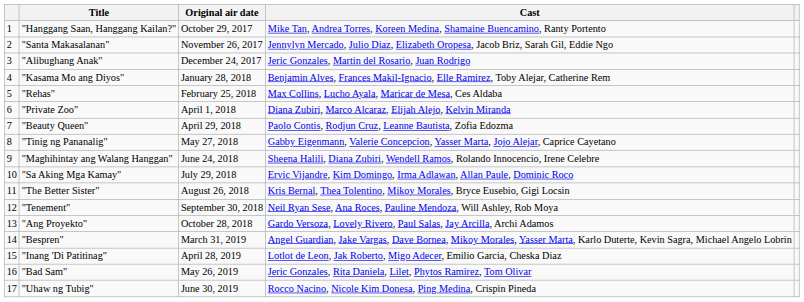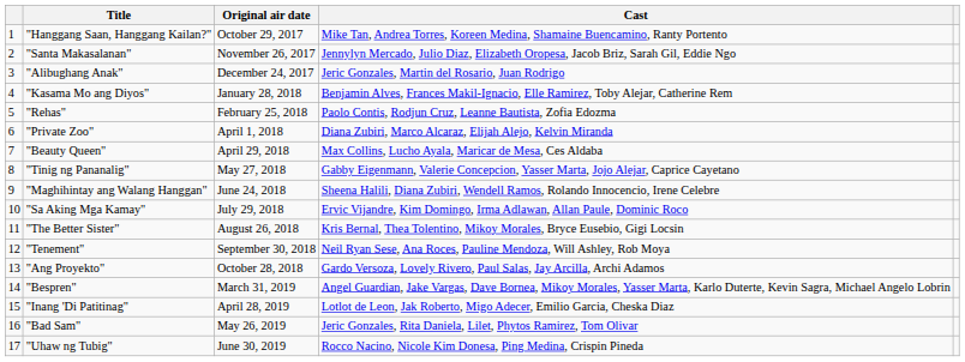 <table class="wikitable">
 <tr>
 <th></th>
 <th>Title</th>
 <th>Original air date</th>
 <th>Cast</th>
 <th></th>
 </tr>
 <tr>
 <td>1</td>
 <td>"Hanggang Saan, Hanggang Kailan?"</td>
 <td>October 29, 2017</td>
 <td><a href='#'>Mike Tan</a>, <a href='#'>Andrea Torres</a>, <a href='#'>Koreen Medina</a>, <a href='#'>Shamaine Buencamino</a>, Ranty Portento</td>
 <td></td>
 </tr>
 <tr>
 <td>2</td>
 <td>"Santa Makasalanan"</td>
 <td>November 26, 2017</td>
 <td><a href='#'>Jennylyn Mercado</a>, <a href='#'>Julio Diaz</a>, <a href='#'>Elizabeth Oropesa</a>, Jacob Briz, Sarah Gil, Eddie Ngo</td>
 <td></td>
 </tr>
 <tr>
 <td>3</td>
 <td>"Alibughang Anak"</td>
 <td>December 24, 2017</td>
 <td><a href='#'>Jeric Gonzales</a>, <a href='#'>Martin del Rosario</a>, <a href='#'>Juan Rodrigo</a></td>
 <td></td>
 </tr>
 <tr>
 <td>4</td>
 <td>"Kasama Mo ang Diyos"</td>
 <td>January 28, 2018</td>
 <td><a href='#'>Benjamin Alves</a>, <a href='#'>Frances Makil-Ignacio</a>, <a href='#'>Elle Ramirez</a>, Toby Alejar, Catherine Rem</td>
 <td></td>
 </tr>
 <tr>
 <td>5</td>
 <td>"Rehas"</td>
 <td>February 25, 2018</td>
-<td><a href='#'>Max Collins</a>, <a href='#'>Lucho Ayala</a>, <a href='#'>Maricar de Mesa</a>, Ces Aldaba</td>
+<td><a href='#'>Paolo Contis</a>, <a href='#'>Rodjun Cruz</a>, <a href='#'>Leanne Bautista</a>, Zofia Edozma</td>
 <td></td>
 </tr>
 <tr>
 <td>6</td>
 <td>"Private Zoo"</td>
 <td>April 1, 2018</td>
 <td><a href='#'>Diana Zubiri</a>, <a href='#'>Marco Alcaraz</a>, <a href='#'>Elijah Alejo</a>, <a href='#'>Kelvin Miranda</a></td>
 <td></td>
 </tr>
 <tr>
 <td>7</td>
 <td>"Beauty Queen"</td>
 <td>April 29, 2018</td>
-<td><a href='#'>Paolo Contis</a>, <a href='#'>Rodjun Cruz</a>, <a href='#'>Leanne Bautista</a>, Zofia Edozma</td>
+<td><a href='#'>Max Collins</a>, <a href='#'>Lucho Ayala</a>, <a href='#'>Maricar de Mesa</a>, Ces Aldaba</td>
 <td></td>
 </tr>
 <tr>
 <td>8</td>
 <td>"Tinig ng Pananalig"</td>
 <td>May 27, 2018</td>
 <td><a href='#'>Gabby Eigenmann</a>, <a href='#'>Valerie Concepcion</a>, <a href='#'>Yasser Marta</a>, <a href='#'>Jojo Alejar</a>, Caprice Cayetano</td>
 <td></td>
 </tr>
 <tr>
 <td>9</td>
 <td>"Maghihintay ang Walang Hanggan"</td>
 <td>June 24, 2018</td>
 <td><a href='#'>Sheena Halili</a>, <a href='#'>Diana Zubiri</a>, <a href='#'>Wendell Ramos</a>, Rolando Innocencio, Irene Celebre</td>
 <td></td>
 </tr>
 <tr>
 <td>10</td>
 <td>"Sa Aking Mga Kamay"</td>
 <td>July 29, 2018</td>
 <td><a href='#'>Ervic Vijandre</a>, <a href='#'>Kim Domingo</a>, <a href='#'>Irma Adlawan</a>, <a href='#'>Allan Paule</a>, <a href='#'>Dominic Roco</a></td>
 <td></td>
 </tr>
 <tr>
 <td>11</td>
 <td>"The Better Sister"</td>
 <td>August 26, 2018</td>
 <td><a href='#'>Kris Bernal</a>, <a href='#'>Thea Tolentino</a>, <a href='#'>Mikoy Morales</a>, Bryce Eusebio, Gigi Locsin</td>
 <td></td>
 </tr>
 <tr>
 <td>12</td>
 <td>"Tenement"</td>
 <td>September 30, 2018</td>
 <td><a href='#'>Neil Ryan Sese</a>, <a href='#'>Ana Roces</a>, <a href='#'>Pauline Mendoza</a>, Will Ashley, Rob Moya</td>
 <td></td>
 </tr>
 <tr>
 <td>13</td>
 <td>"Ang Proyekto"</td>
 <td>October 28, 2018</td>
 <td><a href='#'>Gardo Versoza</a>, <a href='#'>Lovely Rivero</a>, <a href='#'>Paul Salas</a>, <a href='#'>Jay Arcilla</a>, Archi Adamos</td>
 <td></td>
 </tr>
 <tr>
 <td>14</td>
 <td>"Bespren"</td>
 <td>March 31, 2019</td>
 <td><a href='#'>Angel Guardian</a>, <a href='#'>Jake Vargas</a>, <a href='#'>Dave Bornea</a>, <a href='#'>Mikoy Morales</a>, <a href='#'>Yasser Marta</a>, Karlo Duterte, Kevin Sagra, Michael Angelo Lobrin</td>
 <td></td>
 </tr>
 <tr>
 <td>15</td>
 <td>"Inang 'Di Patitinag"</td>
 <td>April 28, 2019</td>
 <td><a href='#'>Lotlot de Leon</a>, <a href='#'>Jak Roberto</a>, <a href='#'>Migo Adecer</a>, Emilio Garcia, Cheska Diaz</td>
 <td></td>
 </tr>
 <tr>
 <td>16</td>
 <td>"Bad Sam"</td>
 <td>May 26, 2019</td>
 <td><a href='#'>Jeric Gonzales</a>, <a href='#'>Rita Daniela</a>, <a href='#'>Lilet</a>, <a href='#'>Phytos Ramirez</a>, <a href='#'>Tom Olivar</a></td>
 <td></td>
 </tr>
 <tr>
 <td>17</td>
 <td>"Uhaw ng Tubig"</td>
 <td>June 30, 2019</td>
 <td><a href='#'>Rocco Nacino</a>, <a href='#'>Nicole Kim Donesa</a>, <a href='#'>Ping Medina</a>, Crispin Pineda</td>
 <td></td>
 </tr>
 </table>
